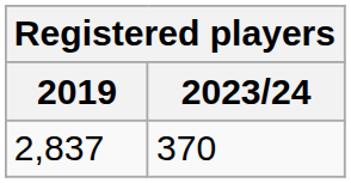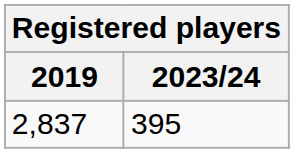 <table class="sortable wikitable">
 <tr>
 <th colspan="2">Registered players</th>
 </tr>
 <tr>
 <th colspan="1">2019</th>
 <th>2023/24</th>
 </tr>
 <tr>
 <td>2,837</td>
-<td>370</td>
+<td>395</td>
 </tr>
 </table>
